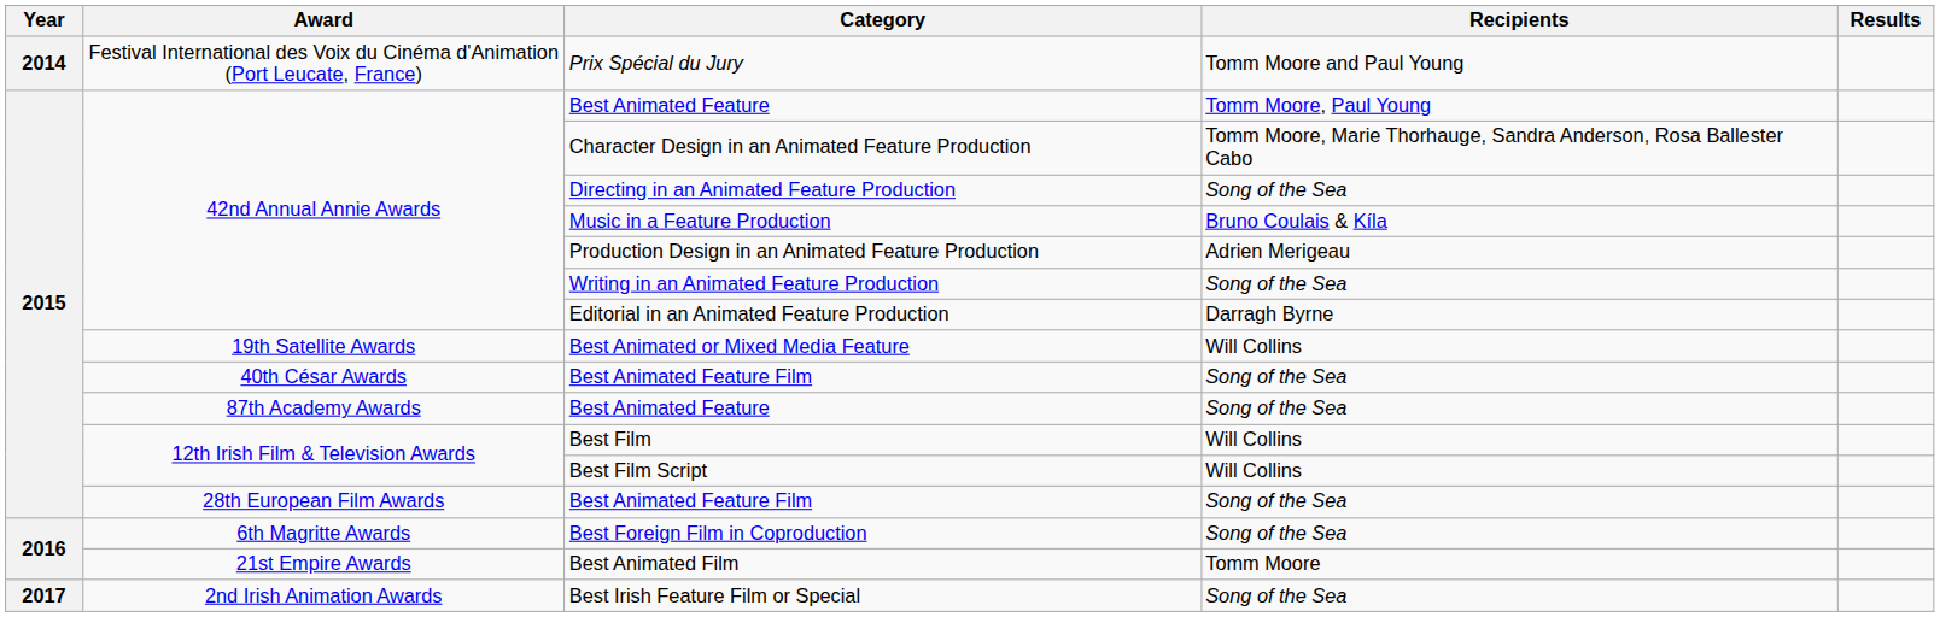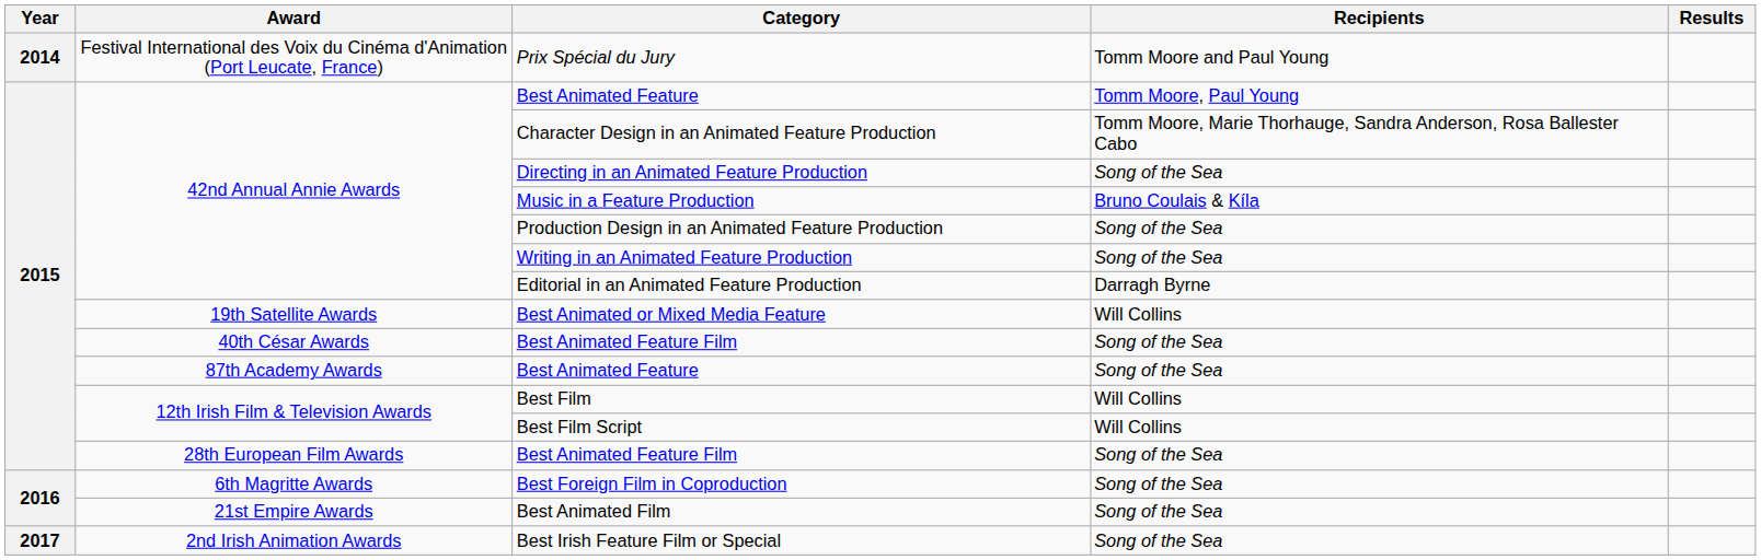 <table class="wikitable plainrowheaders">
 <tr>
 <th scope="col" style="width:4%;">Year</th>
 <th scope="col" style="width:25%;">Award</th>
 <th scope="col" style="width:33%;">Category</th>
 <th scope="col" style="width:33%;">Recipients</th>
 <th scope="col" style="width:5%;">Results</th>
 </tr>
 <tr>
 <th scope="row" rowspan="1" style="text-align:center;">2014</th>
 <td scope="row" rowspan="1" style="text-align:center;">Festival International des Voix du Cinéma d'Animation (<a href='#'>Port Leucate</a>, <a href='#'>France</a>)</td>
 <td><em>Prix Spécial du Jury</em></td>
 <td>Tomm Moore and Paul Young</td>
 <td></td>
 </tr>
 <tr>
 <th scope="row" rowspan="13" style="text-align:center;">2015</th>
 <td scope="row" rowspan="7" style="text-align:center;"><a href='#'>42nd Annual Annie Awards</a></td>
 <td><a href='#'>Best Animated Feature</a></td>
 <td><a href='#'>Tomm Moore</a>, <a href='#'>Paul Young</a></td>
 <td></td>
 </tr>
 <tr>
 <td>Character Design in an Animated Feature Production</td>
 <td>Tomm Moore, Marie Thorhauge, Sandra Anderson, Rosa Ballester Cabo</td>
 <td></td>
 </tr>
 <tr>
 <td><a href='#'>Directing in an Animated Feature Production</a></td>
 <td><em>Song of the Sea</em></td>
 <td></td>
 </tr>
 <tr>
 <td><a href='#'>Music in a Feature Production</a></td>
 <td><a href='#'>Bruno Coulais</a> & <a href='#'>Kíla</a></td>
 <td></td>
 </tr>
 <tr>
 <td>Production Design in an Animated Feature Production</td>
-<td>Adrien Merigeau</td>
+<td><em>Song of the Sea</em></td>
 <td></td>
 </tr>
 <tr>
 <td><a href='#'>Writing in an Animated Feature Production</a></td>
 <td><em>Song of the Sea</em></td>
 <td></td>
 </tr>
 <tr>
 <td>Editorial in an Animated Feature Production</td>
 <td>Darragh Byrne</td>
 <td></td>
 </tr>
 <tr>
 <td scope="row" rowspan="1" style="text-align:center;"><a href='#'>19th Satellite Awards</a></td>
 <td><a href='#'>Best Animated or Mixed Media Feature</a></td>
 <td>Will Collins</td>
 <td></td>
 </tr>
 <tr>
 <td scope="row" rowspan="1" style="text-align:center;"><a href='#'>40th César Awards</a></td>
 <td><a href='#'>Best Animated Feature Film</a></td>
 <td><em>Song of the Sea</em></td>
 <td></td>
 </tr>
 <tr>
 <td scope="row" rowspan="1" style="text-align:center;"><a href='#'>87th Academy Awards</a></td>
 <td><a href='#'>Best Animated Feature</a></td>
 <td><em>Song of the Sea</em></td>
 <td></td>
 </tr>
 <tr>
 <td scope="row" rowspan="2" style="text-align:center;"><a href='#'>12th Irish Film & Television Awards</a></td>
 <td>Best Film</td>
 <td>Will Collins</td>
 <td></td>
 </tr>
 <tr>
 <td>Best Film Script</td>
 <td>Will Collins</td>
 <td></td>
 </tr>
 <tr>
 <td scope="row" rowspan="1" style="text-align:center;"><a href='#'>28th European Film Awards</a></td>
 <td><a href='#'>Best Animated Feature Film</a></td>
 <td><em>Song of the Sea</em></td>
 <td></td>
 </tr>
 <tr>
 <th scope="row" rowspan="2" style="text-align:center;">2016</th>
 <td scope="row" rowspan="1" style="text-align:center;"><a href='#'>6th Magritte Awards</a></td>
 <td><a href='#'>Best Foreign Film in Coproduction</a></td>
 <td><em>Song of the Sea</em></td>
 <td></td>
 </tr>
 <tr>
 <td scope="row" rowspan="1" style="text-align:center;"><a href='#'>21st Empire Awards</a></td>
 <td>Best Animated Film</td>
-<td>Tomm Moore</td>
+<td><em>Song of the Sea</em></td>
 <td></td>
 </tr>
 <tr>
 <th scope="row" rowspan="1" style="text-align:center;">2017</th>
 <td scope="row" rowspan="1" style="text-align:center;"><a href='#'>2nd Irish Animation Awards</a></td>
 <td>Best Irish Feature Film or Special</td>
 <td><em>Song of the Sea</em></td>
 <td></td>
 </tr>
 </table>
